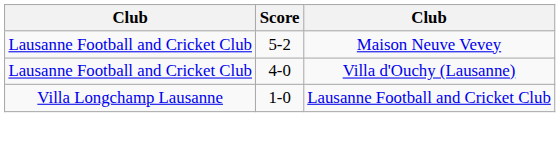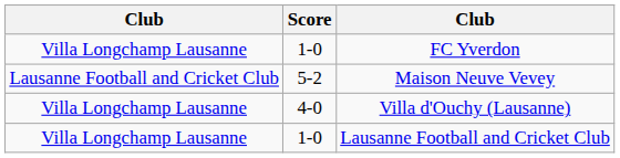 <table class="wikitable" style="text-align: center;">
 <tr>
 <th>Club</th>
 <th>Score</th>
 <th>Club</th>
 </tr>
 <tr>
+<td><a href='#'>Villa Longchamp Lausanne</a></td>
+<td>1-0</td>
+<td><a href='#'>FC Yverdon</a></td>
+</tr>
+<tr>
 <td><a href='#'>Lausanne Football and Cricket Club</a></td>
 <td>5-2</td>
 <td><a href='#'>Maison Neuve Vevey</a></td>
 </tr>
 <tr>
-<td><a href='#'>Lausanne Football and Cricket Club</a></td>
+<td><a href='#'>Villa Longchamp Lausanne</a></td>
 <td>4-0</td>
 <td><a href='#'>Villa d'Ouchy (Lausanne)</a></td>
 </tr>
 <tr>
 <td><a href='#'>Villa Longchamp Lausanne</a></td>
 <td>1-0</td>
 <td><a href='#'>Lausanne Football and Cricket Club</a></td>
 </tr>
 </table>
